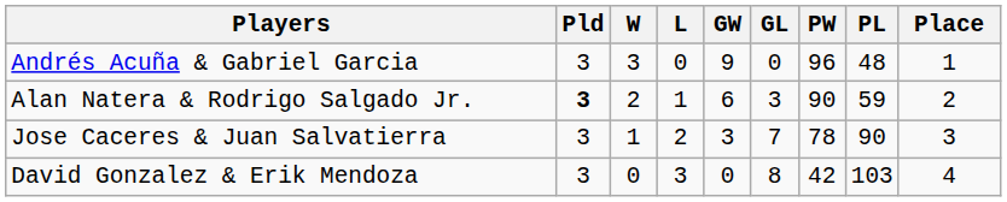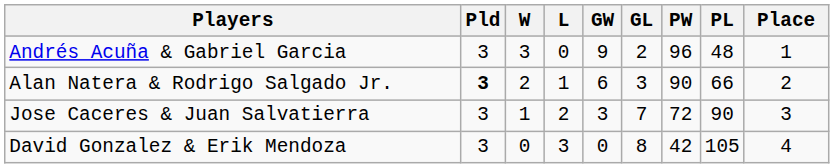 <table class=wikitable style="text-align:center">
 <tr>
 <th width=300>Players</th>
 <th width=20>Pld</th>
 <th width=20>W</th>
 <th width=20>L</th>
 <th width=20>GW</th>
 <th width=20>GL</th>
 <th width=20>PW</th>
 <th width=20>PL</th>
 <th width=50>Place</th>
 </tr>
 <tr>
 <td align=left> <a href='#'>Andrés Acuña</a> & Gabriel Garcia</td>
 <td>3</td>
 <td>3</td>
 <td>0</td>
 <td>9</td>
-<td>0</td>
+<td>2</td>
 <td>96</td>
 <td>48</td>
 <td>1</td>
 </tr>
 <tr>
 <td align=left> Alan Natera & Rodrigo Salgado Jr.</td>
 <td><strong>3</strong></td>
 <td>2</td>
 <td>1</td>
 <td>6</td>
 <td>3</td>
 <td>90</td>
-<td>59</td>
+<td>66</td>
 <td>2</td>
 </tr>
 <tr>
 <td align=left> Jose Caceres & Juan Salvatierra</td>
 <td>3</td>
 <td>1</td>
 <td>2</td>
 <td>3</td>
 <td>7</td>
-<td>78</td>
+<td>72</td>
 <td>90</td>
 <td>3</td>
 </tr>
 <tr>
 <td align=left> David Gonzalez & Erik Mendoza</td>
 <td>3</td>
 <td>0</td>
 <td>3</td>
 <td>0</td>
 <td>8</td>
 <td>42</td>
-<td>103</td>
+<td>105</td>
 <td>4</td>
 </tr>
 </table>
